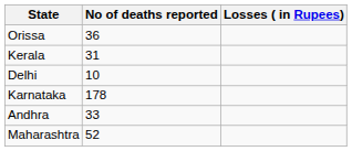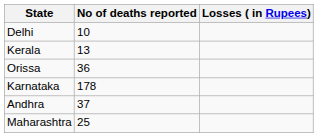 <table class="wikitable" border="1">
 <tr>
 <th>State</th>
 <th>No of deaths reported</th>
 <th>Losses ( in <a href='#'>Rupees</a>)</th>
 </tr>
 <tr>
-<td>Orissa</td>
-<td>36</td>
+<td>Delhi</td>
+<td>10</td>
 <td></td>
 </tr>
 <tr>
 <td>Kerala</td>
-<td>31</td>
+<td>13</td>
 <td></td>
 </tr>
 <tr>
-<td>Delhi</td>
-<td>10</td>
+<td>Orissa</td>
+<td>36</td>
 <td></td>
 </tr>
 <tr>
 <td>Karnataka</td>
 <td>178</td>
 <td></td>
 </tr>
 <tr>
 <td>Andhra</td>
-<td>33</td>
+<td>37</td>
 <td></td>
 </tr>
 <tr>
 <td>Maharashtra</td>
-<td>52</td>
+<td>25</td>
 <td></td>
 </tr>
 </table>
